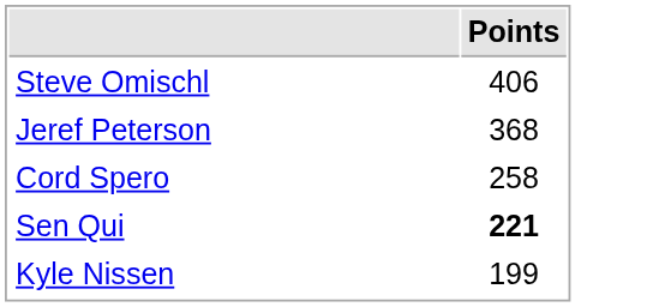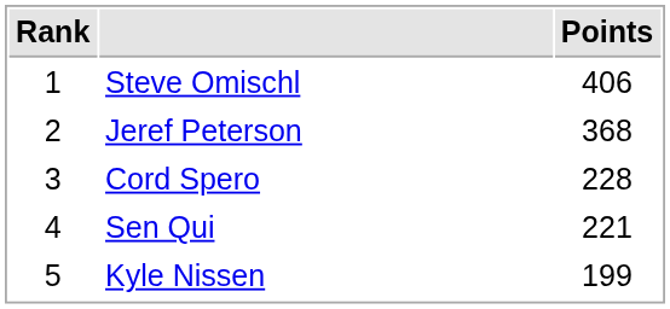 <table cellspacing="1" cellpadding="3" style="border:1px solid #AAAAAA;font-size:86%">
 <tr bgcolor="#E4E4E4">
+<th style="border-bottom:1px solid #AAAAAA" width=10>Rank</th>
 <th style="border-bottom:1px solid #AAAAAA" width=200></th>
 <th style="border-bottom:1px solid #AAAAAA" width=20>Points</th>
 </tr>
 <tr>
+<td style="text-align:center;">1</td>
 <td> <a href='#'>Steve Omischl</a></td>
 <td align=center>406</td>
 </tr>
 <tr>
+<td style="text-align:center;">2</td>
 <td> <a href='#'>Jeref Peterson</a></td>
 <td align=center>368</td>
 </tr>
 <tr>
+<td style="text-align:center;">3</td>
 <td> <a href='#'>Cord Spero</a></td>
-<td align=center>258</td>
+<td align=center>228</td>
 </tr>
 <tr>
+<td style="text-align:center;">4</td>
 <td> <a href='#'>Sen Qui</a></td>
-<td align=center><strong>221</strong></td>
+<td align=center>221</td>
 </tr>
 <tr>
+<td style="text-align:center;">5</td>
 <td> <a href='#'>Kyle Nissen</a></td>
 <td align=center>199</td>
 </tr>
 </table>
